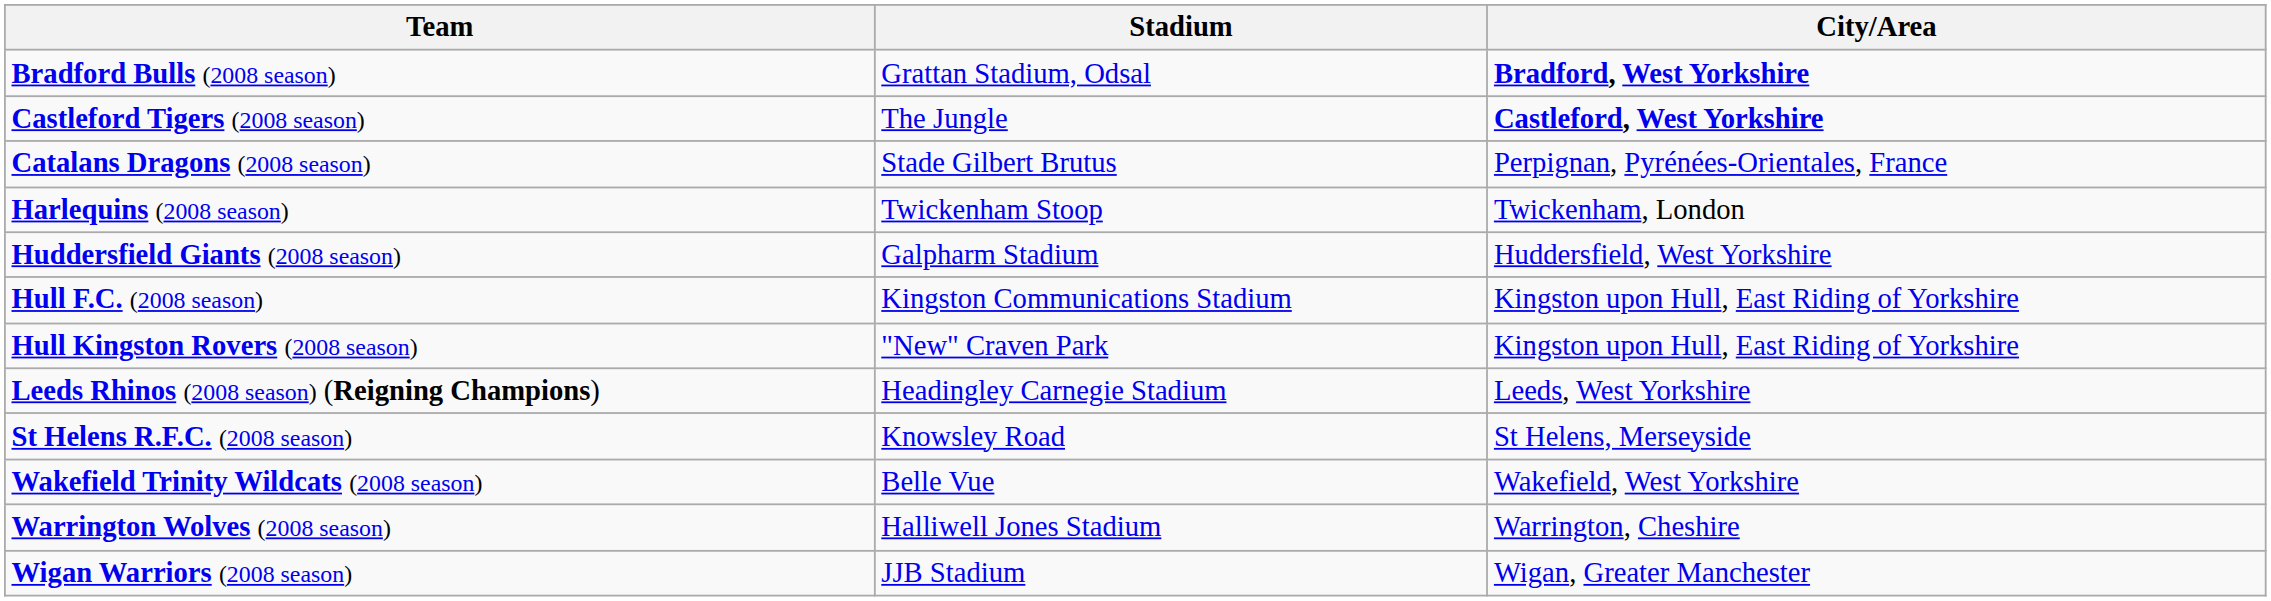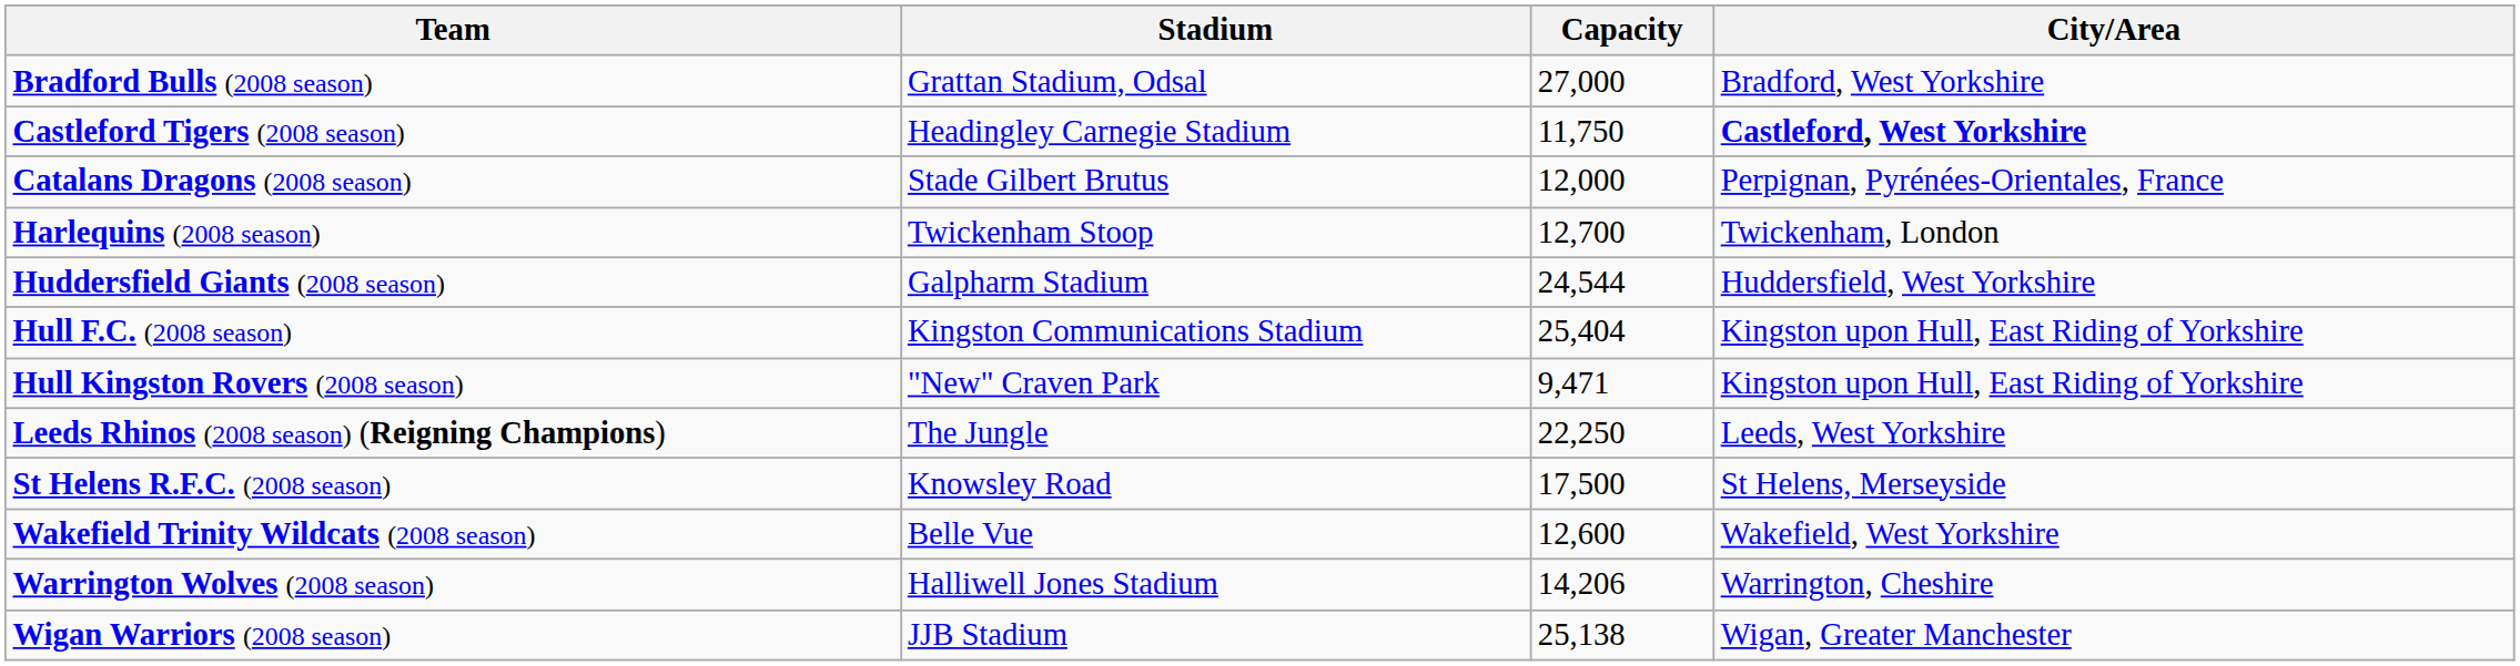 <table style="width:100%;" class="wikitable sortable">
 <tr>
 <th>Team</th>
 <th>Stadium</th>
+<th>Capacity</th>
 <th>City/Area</th>
 </tr>
 <tr>
 <td> <strong><a href='#'>Bradford Bulls</a></strong> <small>(<a href='#'>2008 season</a>)</small></td>
 <td><a href='#'>Grattan Stadium, Odsal</a></td>
-<td><strong><a href='#'>Bradford</a>, <a href='#'>West Yorkshire</a></strong></td>
+<td>27,000</td>
+<td><a href='#'>Bradford</a>, <a href='#'>West Yorkshire</a></td>
 </tr>
 <tr>
 <td> <strong><a href='#'>Castleford Tigers</a></strong> <small>(<a href='#'>2008 season</a>)</small></td>
-<td><a href='#'>The Jungle</a></td>
+<td><a href='#'>Headingley Carnegie Stadium</a></td>
+<td>11,750</td>
 <td><strong><a href='#'>Castleford</a>, <a href='#'>West Yorkshire</a></strong></td>
 </tr>
 <tr>
 <td> <strong><a href='#'>Catalans Dragons</a></strong> <small>(<a href='#'>2008 season</a>)</small></td>
 <td><a href='#'>Stade Gilbert Brutus</a></td>
+<td>12,000</td>
 <td><a href='#'>Perpignan</a>, <a href='#'>Pyrénées-Orientales</a>, <a href='#'>France</a></td>
 </tr>
 <tr>
 <td> <strong><a href='#'>Harlequins</a></strong> <small>(<a href='#'>2008 season</a>)</small></td>
 <td><a href='#'>Twickenham Stoop</a></td>
+<td>12,700</td>
 <td><a href='#'>Twickenham</a>, London</td>
 </tr>
 <tr>
 <td> <strong><a href='#'>Huddersfield Giants</a></strong> <small>(<a href='#'>2008 season</a>)</small></td>
 <td><a href='#'>Galpharm Stadium</a></td>
+<td>24,544</td>
 <td><a href='#'>Huddersfield</a>, <a href='#'>West Yorkshire</a></td>
 </tr>
 <tr>
 <td> <strong><a href='#'>Hull F.C.</a></strong> <small>(<a href='#'>2008 season</a>)</small></td>
 <td><a href='#'>Kingston Communications Stadium</a></td>
+<td>25,404</td>
 <td><a href='#'>Kingston upon Hull</a>, <a href='#'>East Riding of Yorkshire</a></td>
 </tr>
 <tr>
 <td> <strong><a href='#'>Hull Kingston Rovers</a></strong> <small>(<a href='#'>2008 season</a>)</small></td>
 <td><a href='#'>"New" Craven Park</a></td>
+<td>9,471</td>
 <td><a href='#'>Kingston upon Hull</a>, <a href='#'>East Riding of Yorkshire</a></td>
 </tr>
 <tr>
 <td> <strong><a href='#'>Leeds Rhinos</a></strong> <small>(<a href='#'>2008 season</a>)</small> (<strong>Reigning Champions</strong>)</td>
-<td><a href='#'>Headingley Carnegie Stadium</a></td>
+<td><a href='#'>The Jungle</a></td>
+<td>22,250</td>
 <td><a href='#'>Leeds</a>, <a href='#'>West Yorkshire</a></td>
 </tr>
 <tr>
 <td> <strong><a href='#'>St Helens R.F.C.</a></strong> <small>(<a href='#'>2008 season</a>)</small></td>
 <td><a href='#'>Knowsley Road</a></td>
+<td>17,500</td>
 <td><a href='#'>St Helens, Merseyside</a></td>
 </tr>
 <tr>
 <td> <strong><a href='#'>Wakefield Trinity Wildcats</a></strong> <small>(<a href='#'>2008 season</a>)</small></td>
 <td><a href='#'>Belle Vue</a></td>
+<td>12,600</td>
 <td><a href='#'>Wakefield</a>, <a href='#'>West Yorkshire</a></td>
 </tr>
 <tr>
 <td> <strong><a href='#'>Warrington Wolves</a> </strong> <small>(<a href='#'>2008 season</a>)</small></td>
 <td><a href='#'>Halliwell Jones Stadium</a></td>
+<td>14,206</td>
 <td><a href='#'>Warrington</a>, <a href='#'>Cheshire</a></td>
 </tr>
 <tr>
 <td> <strong><a href='#'>Wigan Warriors</a></strong> <small>(<a href='#'>2008 season</a>)</small></td>
 <td><a href='#'>JJB Stadium</a></td>
+<td>25,138</td>
 <td><a href='#'>Wigan</a>, <a href='#'>Greater Manchester</a></td>
 </tr>
 </table>
